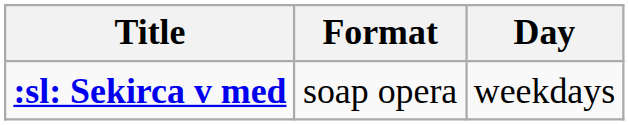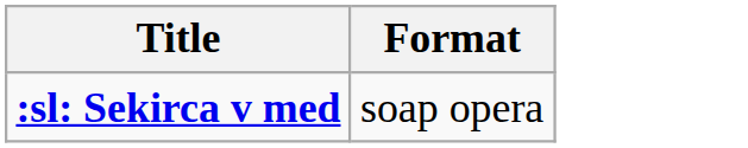 <table class="wikitable">
 <tr>
 <th>Title</th>
 <th>Format</th>
-<th>Day</th>
 </tr>
 <tr>
 <td><strong> <a href='#'>:sl: Sekirca v med</a></strong></td>
 <td align=center>soap opera</td>
-<td align=center>weekdays</td>
 </tr>
 </table>
